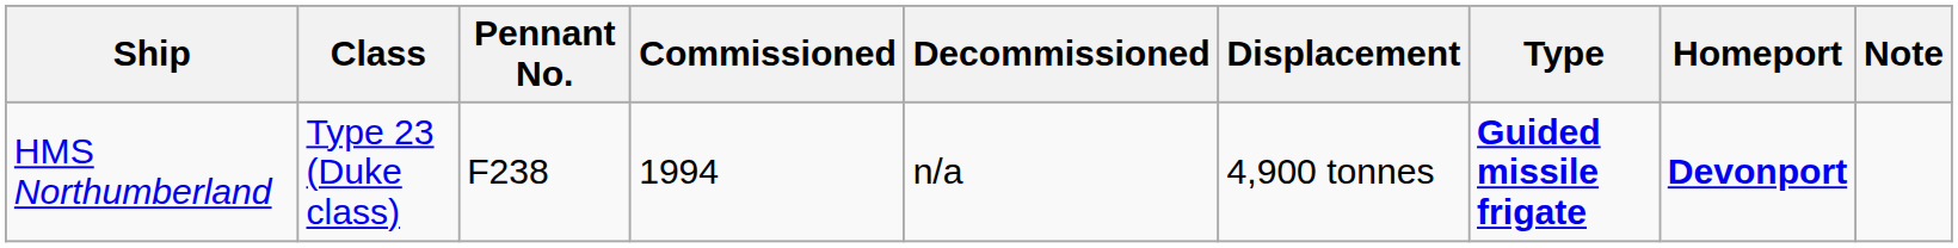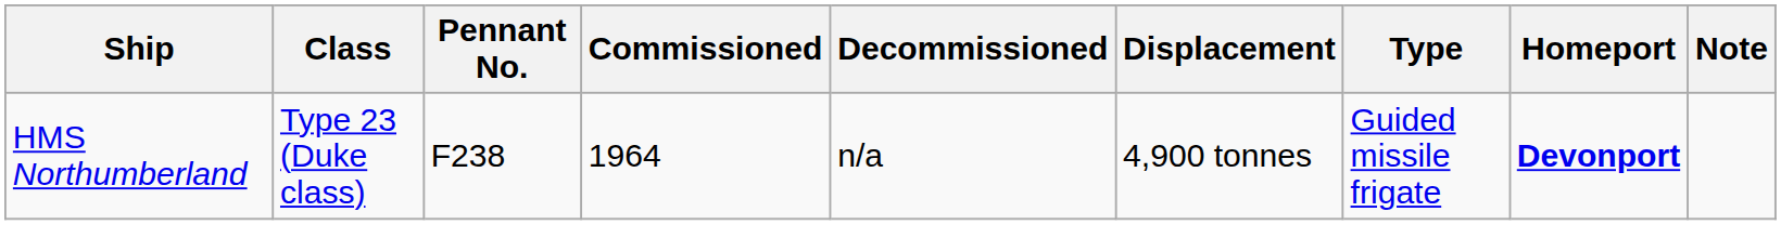 <table class="wikitable">
 <tr>
 <th>Ship</th>
 <th>Class</th>
 <th>Pennant No.</th>
 <th>Commissioned</th>
 <th>Decommissioned</th>
 <th>Displacement</th>
 <th>Type</th>
 <th>Homeport</th>
 <th>Note</th>
 </tr>
 <tr>
 <td><a href='#'>HMS <em>Northumberland</em></a></td>
 <td><a href='#'>Type 23 (Duke class)</a></td>
 <td>F238</td>
-<td>1994</td>
+<td>1964</td>
 <td>n/a</td>
 <td>4,900 tonnes</td>
-<td><strong><a href='#'>Guided missile frigate</a></strong></td>
+<td><a href='#'>Guided missile frigate</a></td>
 <td><strong><a href='#'>Devonport</a></strong></td>
 <td></td>
 </tr>
 </table>
